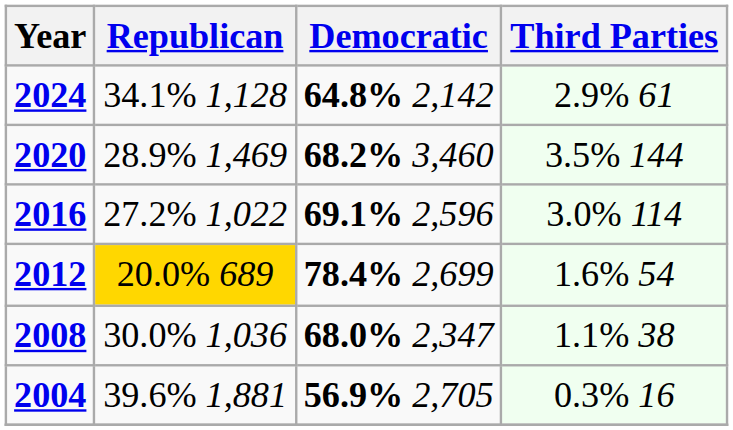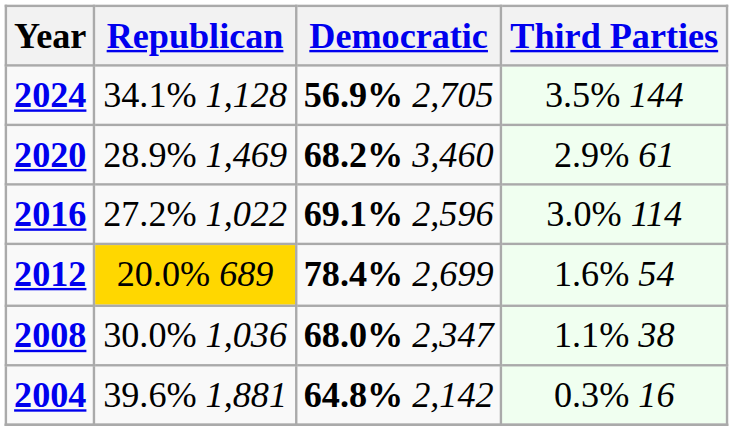 <table class="wikitable" style="float:right; font-size:95%;">
 <tr>
 <th>Year</th>
 <th><a href='#'>Republican</a></th>
 <th><a href='#'>Democratic</a></th>
 <th><a href='#'>Third Parties</a></th>
 </tr>
 <tr>
 <td style="text-align:center;" ><strong><a href='#'>2024</a></strong></td>
 <td style="text-align:center;" >34.1% <em>1,128</em></td>
-<td style="text-align:center;" ><strong>64.8%</strong>   <em>2,142</em></td>
-<td style="text-align:center; background:honeyDew;">2.9% <em>61</em></td>
+<td style="text-align:center;" ><strong>56.9%</strong>  <em>2,705</em></td>
+<td style="text-align:center; background:honeyDew;">3.5% <em>144</em></td>
 </tr>
 <tr>
 <td style="text-align:center;" ><strong><a href='#'>2020</a></strong></td>
 <td style="text-align:center;" >28.9% <em>1,469</em></td>
 <td style="text-align:center;" ><strong>68.2%</strong>  <em>3,460</em></td>
-<td style="text-align:center; background:honeyDew;">3.5% <em>144</em></td>
+<td style="text-align:center; background:honeyDew;">2.9% <em>61</em></td>
 </tr>
 <tr>
 <td style="text-align:center;" ><strong><a href='#'>2016</a></strong></td>
 <td style="text-align:center;" >27.2% <em>1,022</em></td>
 <td style="text-align:center;" ><strong>69.1%</strong> <em>2,596</em></td>
 <td style="text-align:center; background:honeyDew;">3.0% <em>114</em></td>
 </tr>
 <tr>
 <td style="text-align:center;" ><strong><a href='#'>2012</a></strong></td>
 <td style="background: gold; text-align:center;" >20.0% <em>689</em></td>
 <td style="text-align:center;" ><strong>78.4%</strong> <em>2,699</em></td>
 <td style="text-align:center; background:honeyDew;">1.6% <em>54</em></td>
 </tr>
 <tr>
 <td style="text-align:center;" ><strong><a href='#'>2008</a></strong></td>
 <td style="text-align:center;" >30.0%  <em>1,036</em></td>
 <td style="text-align:center;" ><strong>68.0%</strong> <em>2,347</em></td>
 <td style="text-align:center; background:honeyDew;">1.1% <em>38</em></td>
 </tr>
 <tr>
 <td style="text-align:center;" ><strong><a href='#'>2004</a></strong></td>
 <td style="text-align:center;" >39.6% <em>1,881</em></td>
-<td style="text-align:center;" ><strong>56.9%</strong>  <em>2,705</em></td>
+<td style="text-align:center;" ><strong>64.8%</strong>   <em>2,142</em></td>
 <td style="text-align:center; background:honeyDew;">0.3% <em>16</em></td>
 </tr>
 <tr>
 </tr>
 </table>
